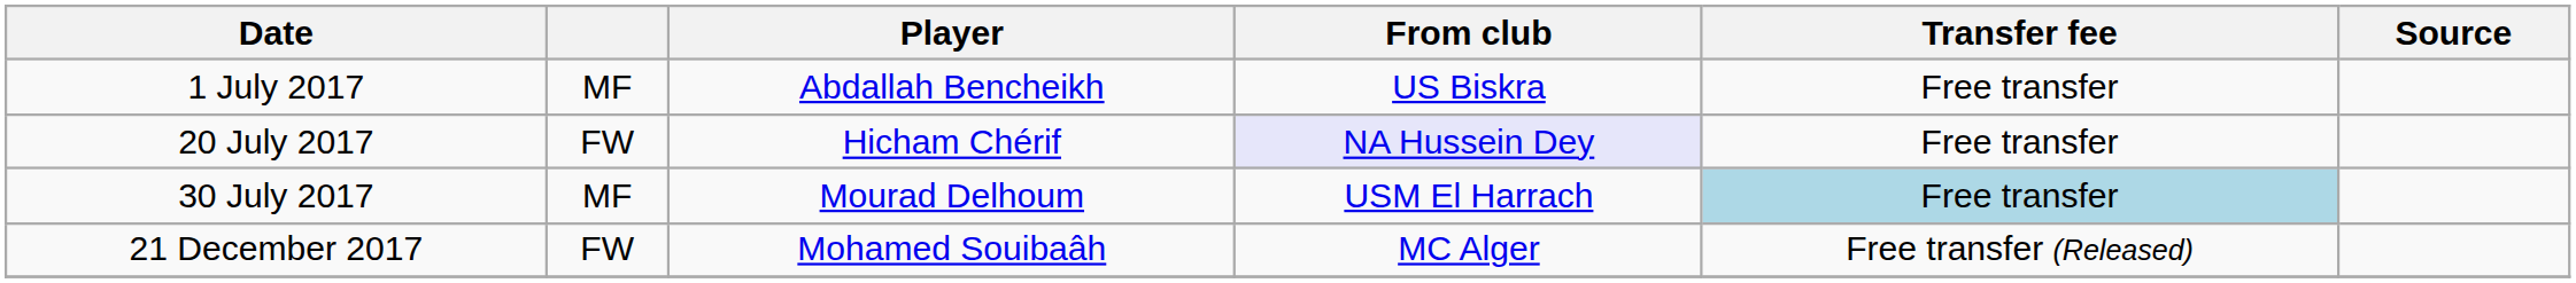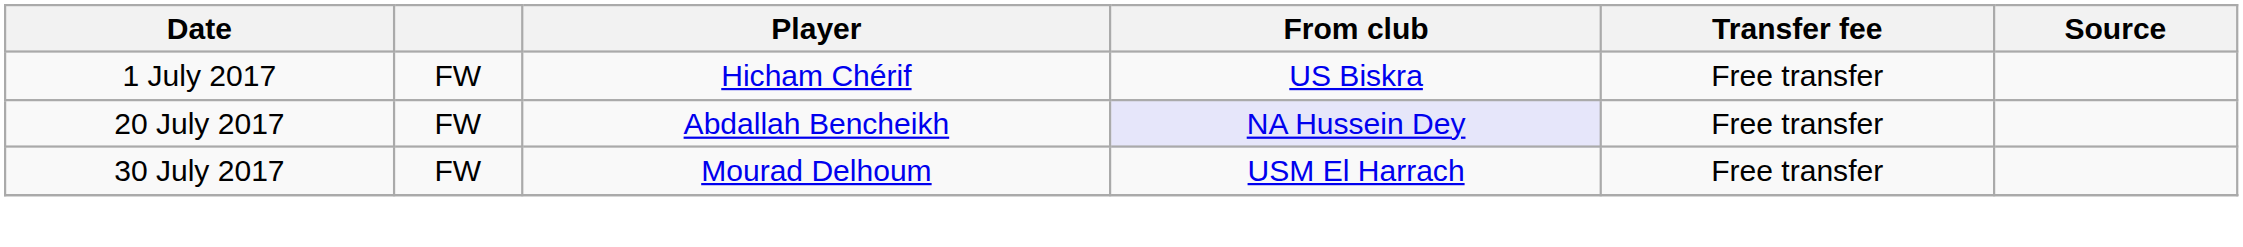 <table class="wikitable sortable" style="width:80%; text-align:center; font-size:85%; text-align:centre;">
 <tr>
 <th>Date</th>
 <th></th>
 <th>Player</th>
 <th>From club</th>
 <th>Transfer fee</th>
 <th>Source</th>
 </tr>
 <tr>
 <td>1 July 2017</td>
-<td>MF</td>
-<td> <a href='#'>Abdallah Bencheikh</a></td>
+<td>FW</td>
+<td> <a href='#'>Hicham Chérif</a></td>
 <td><a href='#'>US Biskra</a></td>
 <td>Free transfer</td>
 <td></td>
 </tr>
 <tr>
 <td>20 July 2017</td>
 <td>FW</td>
-<td> <a href='#'>Hicham Chérif</a></td>
+<td> <a href='#'>Abdallah Bencheikh</a></td>
 <td style="background: lavender;"><a href='#'>NA Hussein Dey</a></td>
 <td>Free transfer</td>
 <td></td>
 </tr>
 <tr>
 <td>30 July 2017</td>
-<td>MF</td>
+<td>FW</td>
 <td> <a href='#'>Mourad Delhoum</a></td>
 <td><a href='#'>USM El Harrach</a></td>
-<td style="background: lightblue;">Free transfer</td>
-<td></td>
-</tr>
-<tr>
-<td>21 December 2017</td>
-<td>FW</td>
-<td> <a href='#'>Mohamed Souibaâh</a></td>
-<td><a href='#'>MC Alger</a></td>
-<td>Free transfer <small><em>(Released)</em></small></td>
+<td>Free transfer</td>
 <td></td>
 </tr>
 <tr>
 </tr>
 </table>
